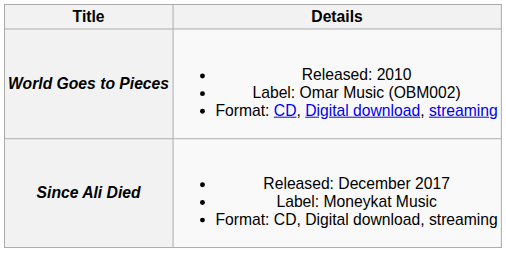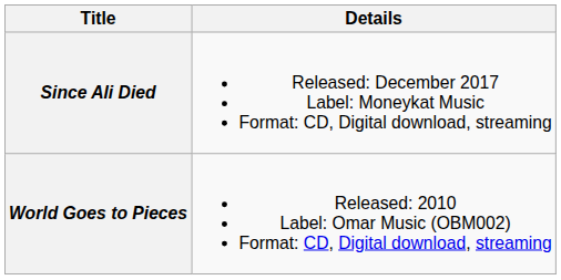 <table class="wikitable plainrowheaders" style="text-align:center;">
 <tr>
 <th>Title</th>
 <th>Details</th>
 </tr>
 <tr>
+<th scope="row"><em>Since Ali Died</em></th>
+<td><br><ul><li>Released: December 2017</li><li>Label: Moneykat Music</li><li>Format: CD, Digital download, streaming</li></ul></td>
+</tr>
+<tr>
 <th scope="row"><em>World Goes to Pieces</em></th>
 <td><br><ul><li>Released: 2010</li><li>Label: Omar Music (OBM002)</li><li>Format: <a href='#'>CD</a>, <a href='#'>Digital download</a>, <a href='#'>streaming</a></li></ul></td>
 </tr>
-<tr>
-<th scope="row"><em>Since Ali Died</em></th>
-<td><br><ul><li>Released: December 2017</li><li>Label: Moneykat Music</li><li>Format: CD, Digital download, streaming</li></ul></td>
-</tr>
 </table>
